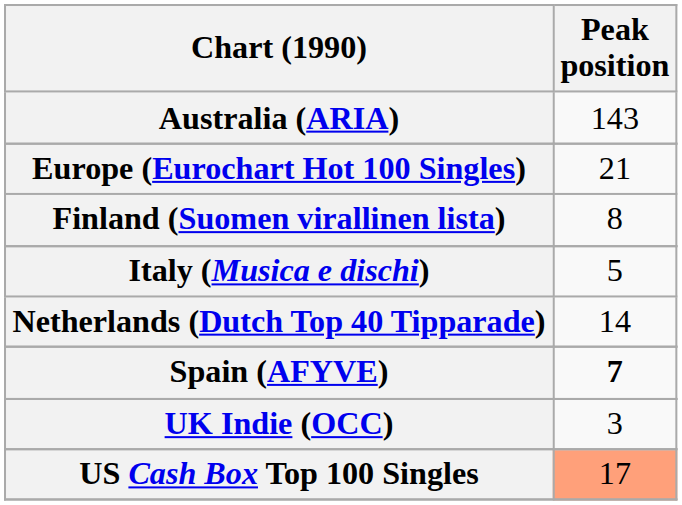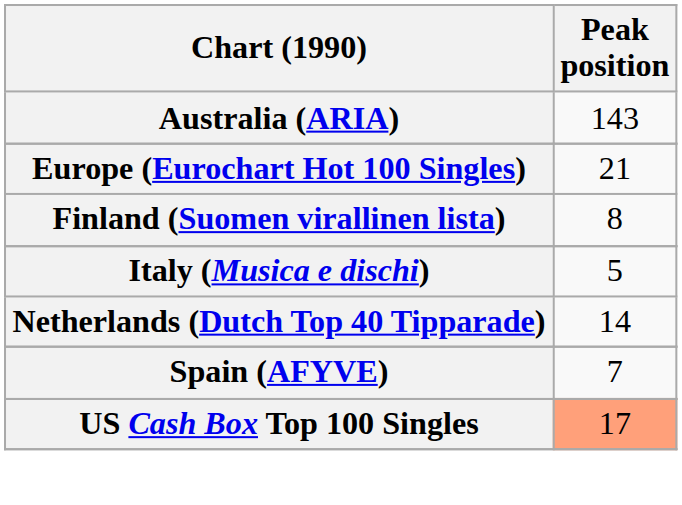 <table class="wikitable sortable plainrowheaders" style="text-align:center">
 <tr>
 <th scope="col">Chart (1990)</th>
 <th scope="col">Peak<br>position</th>
 </tr>
 <tr>
 <th scope="row">Australia (<a href='#'>ARIA</a>)</th>
 <td>143</td>
 </tr>
 <tr>
 </tr>
 <tr>
 </tr>
 <tr>
 <th scope="row">Europe (<a href='#'>Eurochart Hot 100 Singles</a>)</th>
 <td>21</td>
 </tr>
 <tr>
 <th scope="row">Finland (<a href='#'>Suomen virallinen lista</a>)</th>
 <td>8</td>
 </tr>
 <tr>
 </tr>
 <tr>
 </tr>
 <tr>
 <th scope="row">Italy (<em><a href='#'>Musica e dischi</a></em>)</th>
 <td>5</td>
 </tr>
 <tr>
 <th scope="row">Netherlands (<a href='#'>Dutch Top 40 Tipparade</a>)</th>
 <td>14</td>
 </tr>
 <tr>
 </tr>
 <tr>
 <th scope="row">Spain (<a href='#'>AFYVE</a>)</th>
-<td><strong>7</strong></td>
+<td>7</td>
 </tr>
 <tr>
 </tr>
 <tr>
 </tr>
 <tr>
-</tr>
-<tr>
-<th scope="row"><a href='#'>UK Indie</a> (<a href='#'>OCC</a>)</th>
-<td>3</td>
 </tr>
 <tr>
 </tr>
 <tr>
 </tr>
 <tr>
 </tr>
 <tr>
 </tr>
 <tr>
 <th scope="row">US <em><a href='#'>Cash Box</a></em> Top 100 Singles</th>
 <td style="background: lightsalmon;">17</td>
 </tr>
 <tr>
 </tr>
 </table>
